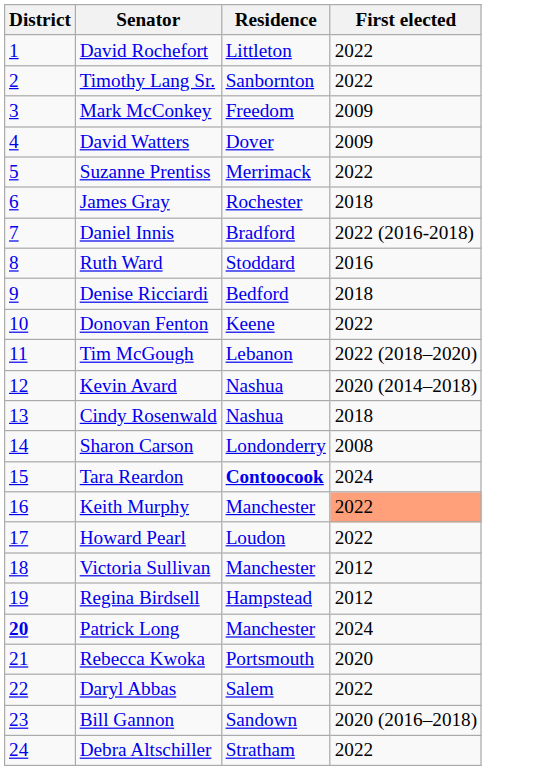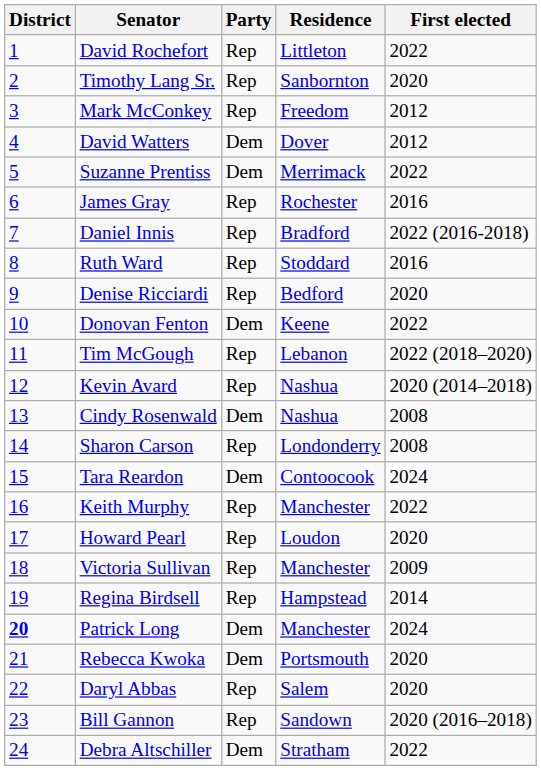 <table class="sortable wikitable">
 <tr>
 <th>District</th>
 <th>Senator</th>
+<th>Party</th>
 <th>Residence</th>
 <th>First elected</th>
 </tr>
 <tr>
 <td><a href='#'>1</a></td>
 <td><a href='#'>David Rochefort</a></td>
+<td>Rep</td>
 <td><a href='#'>Littleton</a></td>
 <td>2022</td>
 </tr>
 <tr>
 <td><a href='#'>2</a></td>
 <td><a href='#'>Timothy Lang Sr.</a></td>
+<td>Rep</td>
 <td><a href='#'>Sanbornton</a></td>
-<td>2022</td>
+<td>2020</td>
 </tr>
 <tr>
 <td><a href='#'>3</a></td>
 <td><a href='#'>Mark McConkey</a></td>
+<td>Rep</td>
 <td><a href='#'>Freedom</a></td>
-<td>2009</td>
+<td>2012</td>
 </tr>
 <tr>
 <td><a href='#'>4</a></td>
 <td><a href='#'>David Watters</a></td>
+<td>Dem</td>
 <td><a href='#'>Dover</a></td>
-<td>2009</td>
+<td>2012</td>
 </tr>
 <tr>
 <td><a href='#'>5</a></td>
 <td><a href='#'>Suzanne Prentiss</a></td>
+<td>Dem</td>
 <td><a href='#'>Merrimack</a></td>
 <td>2022</td>
 </tr>
 <tr>
 <td><a href='#'>6</a></td>
 <td><a href='#'>James Gray</a></td>
+<td>Rep</td>
 <td><a href='#'>Rochester</a></td>
-<td>2018</td>
+<td>2016</td>
 </tr>
 <tr>
 <td><a href='#'>7</a></td>
 <td><a href='#'>Daniel Innis</a></td>
+<td>Rep</td>
 <td><a href='#'>Bradford</a></td>
 <td>2022 (2016-2018)</td>
 </tr>
 <tr>
 <td><a href='#'>8</a></td>
 <td><a href='#'>Ruth Ward</a></td>
+<td>Rep</td>
 <td><a href='#'>Stoddard</a></td>
 <td>2016</td>
 </tr>
 <tr>
 <td><a href='#'>9</a></td>
 <td><a href='#'>Denise Ricciardi</a></td>
+<td>Rep</td>
 <td><a href='#'>Bedford</a></td>
-<td>2018</td>
+<td>2020</td>
 </tr>
 <tr>
 <td><a href='#'>10</a></td>
 <td><a href='#'>Donovan Fenton</a></td>
+<td>Dem</td>
 <td><a href='#'>Keene</a></td>
 <td>2022</td>
 </tr>
 <tr>
 <td><a href='#'>11</a></td>
 <td><a href='#'>Tim McGough</a></td>
+<td>Rep</td>
 <td><a href='#'>Lebanon</a></td>
 <td>2022 (2018–2020)</td>
 </tr>
 <tr>
 <td><a href='#'>12</a></td>
 <td><a href='#'>Kevin Avard</a></td>
+<td>Rep</td>
 <td><a href='#'>Nashua</a></td>
 <td>2020 (2014–2018)</td>
 </tr>
 <tr>
 <td><a href='#'>13</a></td>
 <td><a href='#'>Cindy Rosenwald</a></td>
+<td>Dem</td>
 <td><a href='#'>Nashua</a></td>
-<td>2018</td>
+<td>2008</td>
 </tr>
 <tr>
 <td><a href='#'>14</a></td>
 <td><a href='#'>Sharon Carson</a></td>
+<td>Rep</td>
 <td><a href='#'>Londonderry</a></td>
 <td>2008</td>
 </tr>
 <tr>
 <td><a href='#'>15</a></td>
 <td><a href='#'>Tara Reardon</a></td>
-<td><strong><a href='#'>Contoocook</a></strong></td>
+<td>Dem</td>
+<td><a href='#'>Contoocook</a></td>
 <td>2024</td>
 </tr>
 <tr>
 <td><a href='#'>16</a></td>
 <td><a href='#'>Keith Murphy</a></td>
+<td>Rep</td>
 <td><a href='#'>Manchester</a></td>
-<td style="background: lightsalmon;">2022</td>
+<td>2022</td>
 </tr>
 <tr>
 <td><a href='#'>17</a></td>
 <td><a href='#'>Howard Pearl</a></td>
+<td>Rep</td>
 <td><a href='#'>Loudon</a></td>
-<td>2022</td>
+<td>2020</td>
 </tr>
 <tr>
 <td><a href='#'>18</a></td>
 <td><a href='#'>Victoria Sullivan</a></td>
+<td>Rep</td>
 <td><a href='#'>Manchester</a></td>
-<td>2012</td>
+<td>2009</td>
 </tr>
 <tr>
 <td><a href='#'>19</a></td>
 <td><a href='#'>Regina Birdsell</a></td>
+<td>Rep</td>
 <td><a href='#'>Hampstead</a></td>
-<td>2012</td>
+<td>2014</td>
 </tr>
 <tr>
 <td><strong><a href='#'>20</a></strong></td>
 <td><a href='#'>Patrick Long</a></td>
+<td>Dem</td>
 <td><a href='#'>Manchester</a></td>
 <td>2024</td>
 </tr>
 <tr>
 <td><a href='#'>21</a></td>
 <td><a href='#'>Rebecca Kwoka</a></td>
+<td>Dem</td>
 <td><a href='#'>Portsmouth</a></td>
 <td>2020</td>
 </tr>
 <tr>
 <td><a href='#'>22</a></td>
 <td><a href='#'>Daryl Abbas</a></td>
+<td>Rep</td>
 <td><a href='#'>Salem</a></td>
-<td>2022</td>
+<td>2020</td>
 </tr>
 <tr>
 <td><a href='#'>23</a></td>
 <td><a href='#'>Bill Gannon</a></td>
+<td>Rep</td>
 <td><a href='#'>Sandown</a></td>
 <td>2020 (2016–2018)</td>
 </tr>
 <tr>
 <td><a href='#'>24</a></td>
 <td><a href='#'>Debra Altschiller</a></td>
+<td>Dem</td>
 <td><a href='#'>Stratham</a></td>
 <td>2022</td>
 </tr>
 </table>
